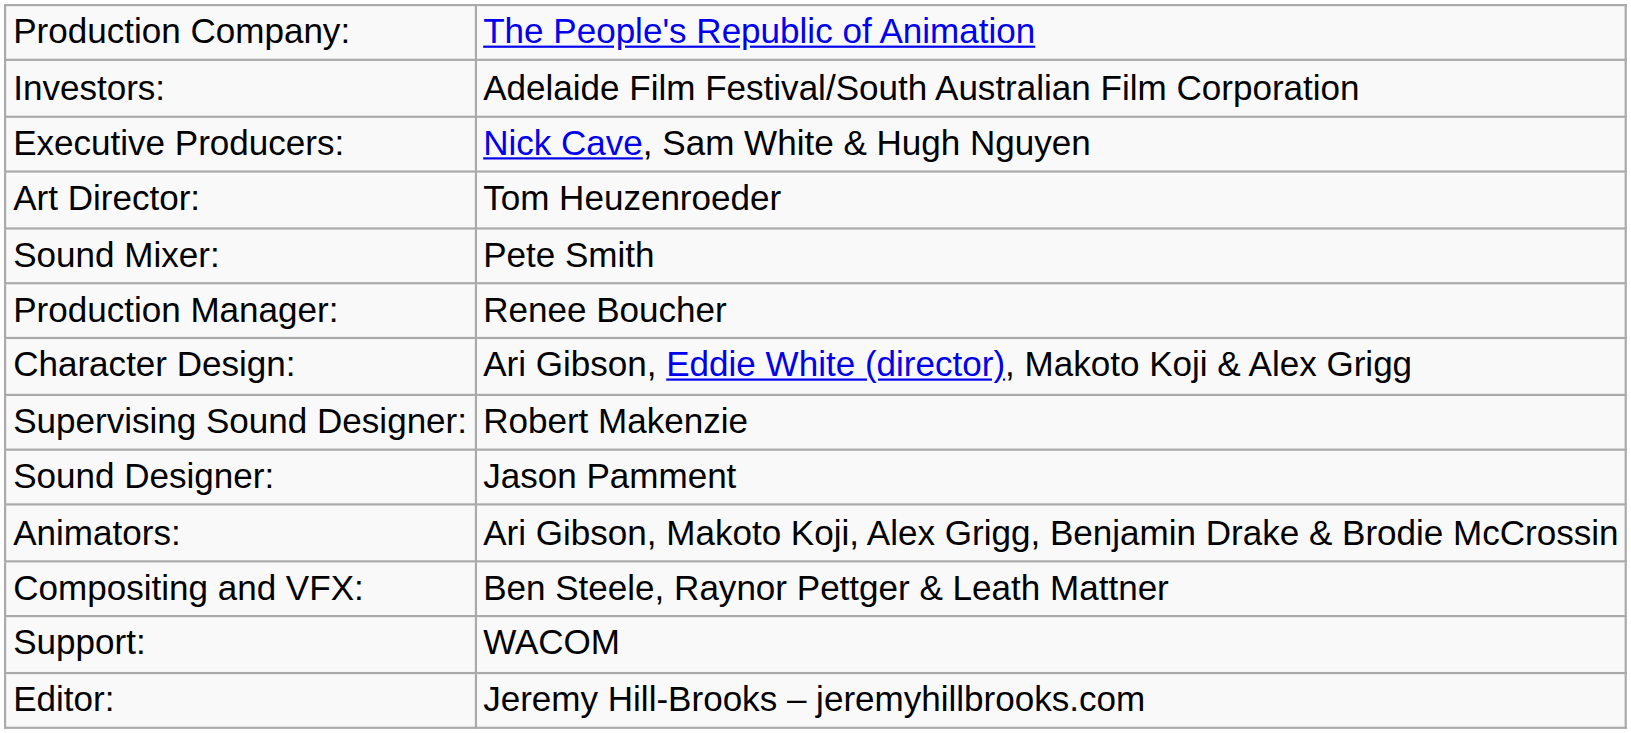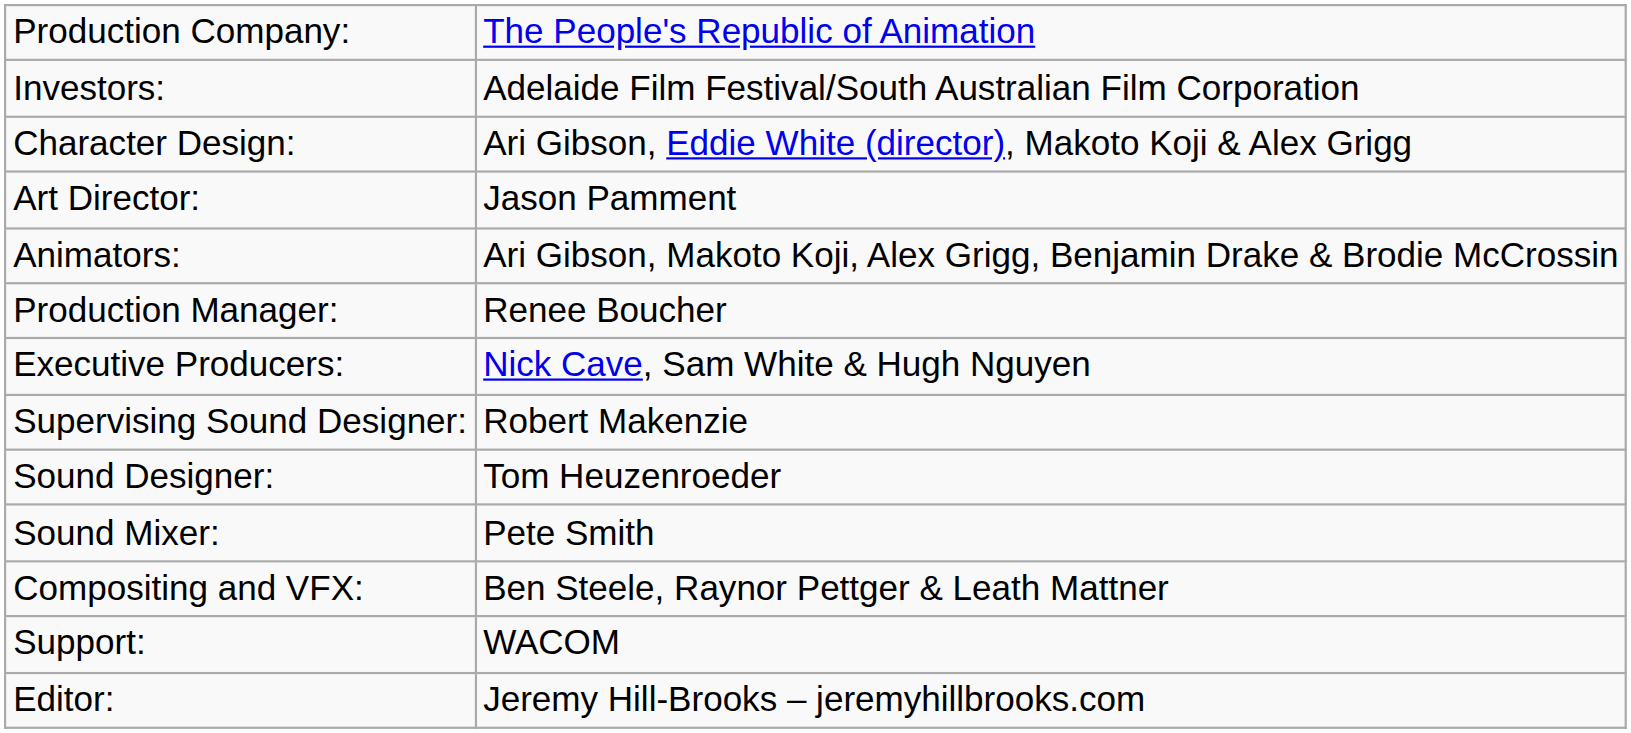 <table class="wikitable">
 <tr>
 <td>Production Company:</td>
 <td><a href='#'>The People's Republic of Animation</a></td>
 </tr>
 <tr>
 <td>Investors:</td>
 <td>Adelaide Film Festival/South Australian Film Corporation</td>
 </tr>
 <tr>
-<td>Executive Producers:</td>
-<td><a href='#'>Nick Cave</a>, Sam White & Hugh Nguyen</td>
+<td>Character Design:</td>
+<td>Ari Gibson, <a href='#'>Eddie White (director)</a>, Makoto Koji & Alex Grigg</td>
 </tr>
 <tr>
 <td>Art Director:</td>
-<td>Tom Heuzenroeder</td>
+<td>Jason Pamment</td>
 </tr>
 <tr>
-<td>Sound Mixer:</td>
-<td>Pete Smith</td>
+<td>Animators:</td>
+<td>Ari Gibson, Makoto Koji, Alex Grigg, Benjamin Drake & Brodie McCrossin</td>
 </tr>
 <tr>
 <td>Production Manager:</td>
 <td>Renee Boucher</td>
 </tr>
 <tr>
-<td>Character Design:</td>
-<td>Ari Gibson, <a href='#'>Eddie White (director)</a>, Makoto Koji & Alex Grigg</td>
+<td>Executive Producers:</td>
+<td><a href='#'>Nick Cave</a>, Sam White & Hugh Nguyen</td>
 </tr>
 <tr>
 <td>Supervising Sound Designer:</td>
 <td>Robert Makenzie</td>
 </tr>
 <tr>
 <td>Sound Designer:</td>
-<td>Jason Pamment</td>
+<td>Tom Heuzenroeder</td>
 </tr>
 <tr>
-<td>Animators:</td>
-<td>Ari Gibson, Makoto Koji, Alex Grigg, Benjamin Drake & Brodie McCrossin</td>
+<td>Sound Mixer:</td>
+<td>Pete Smith</td>
 </tr>
 <tr>
 <td>Compositing and VFX:</td>
 <td>Ben Steele, Raynor Pettger & Leath Mattner</td>
 </tr>
 <tr>
 <td>Support:</td>
 <td>WACOM</td>
 </tr>
 <tr>
 <td>Editor:</td>
 <td>Jeremy Hill-Brooks – jeremyhillbrooks.com</td>
 </tr>
 </table>
